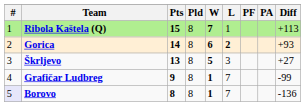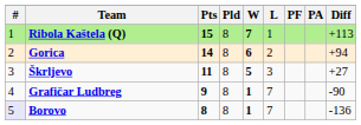 <table class=wikitable>
 <tr align=center>
 </tr>
 <tr>
 <th width=20>#</th>
 <th width=220>Team</th>
 <th width=20>Pts</th>
 <th width=20>Pld</th>
 <th width=20>W</th>
 <th width=20>L</th>
 <th width=20>PF</th>
 <th width=20>PA</th>
 <th width=20>Diff</th>
 </tr>
 <tr bgcolor=B0EE90>
 <td>1</td>
 <td align="left"><strong><a href='#'>Ribola Kaštela</a> (Q)</strong></td>
 <td><strong>15</strong></td>
 <td>8</td>
 <td><strong>7</strong></td>
 <td>1</td>
 <td></td>
 <td></td>
 <td>+113</td>
 </tr>
 <tr bgcolor=FFEFD5>
 <td>2</td>
 <td align="left"><strong><a href='#'>Gorica</a></strong></td>
 <td><strong>14</strong></td>
 <td>8</td>
 <td><strong>6</strong></td>
-<td><strong>2</strong></td>
+<td>2</td>
 <td></td>
 <td></td>
-<td>+93</td>
+<td>+94</td>
 </tr>
 <tr>
 <td>3</td>
 <td align="left"><strong><a href='#'>Škrljevo</a></strong></td>
-<td><strong>13</strong></td>
+<td><strong>11</strong></td>
 <td>8</td>
 <td><strong>5</strong></td>
 <td>3</td>
 <td></td>
 <td></td>
 <td>+27</td>
 </tr>
 <tr>
 <td>4</td>
 <td align="left"><strong><a href='#'>Grafičar Ludbreg</a></strong></td>
 <td><strong>9</strong></td>
 <td>8</td>
 <td><strong>1</strong></td>
 <td>7</td>
 <td></td>
 <td></td>
-<td>-99</td>
+<td>-90</td>
 </tr>
 <tr>
 <td style="background: lavender;">5</td>
 <td align="left"><strong><a href='#'>Borovo</a></strong></td>
 <td><strong>8</strong></td>
 <td>8</td>
 <td><strong>1</strong></td>
 <td>7</td>
 <td></td>
 <td></td>
 <td>-136</td>
 </tr>
 </table>
